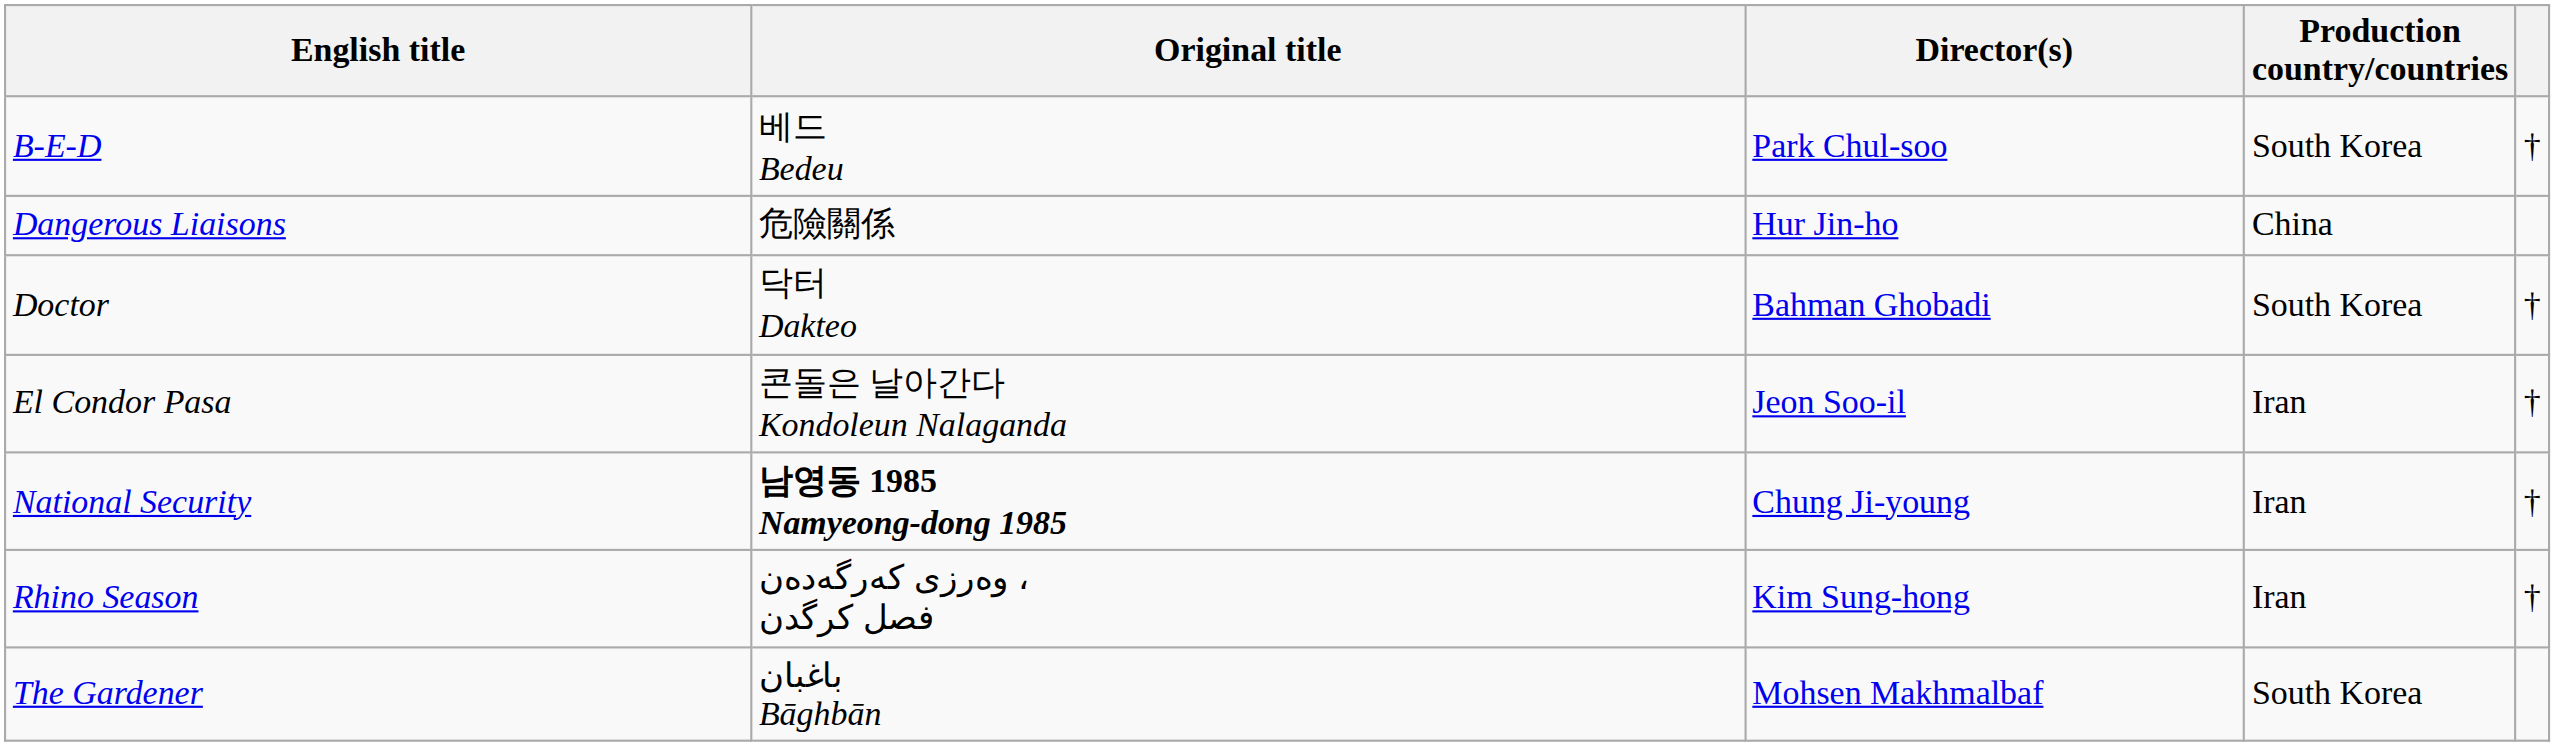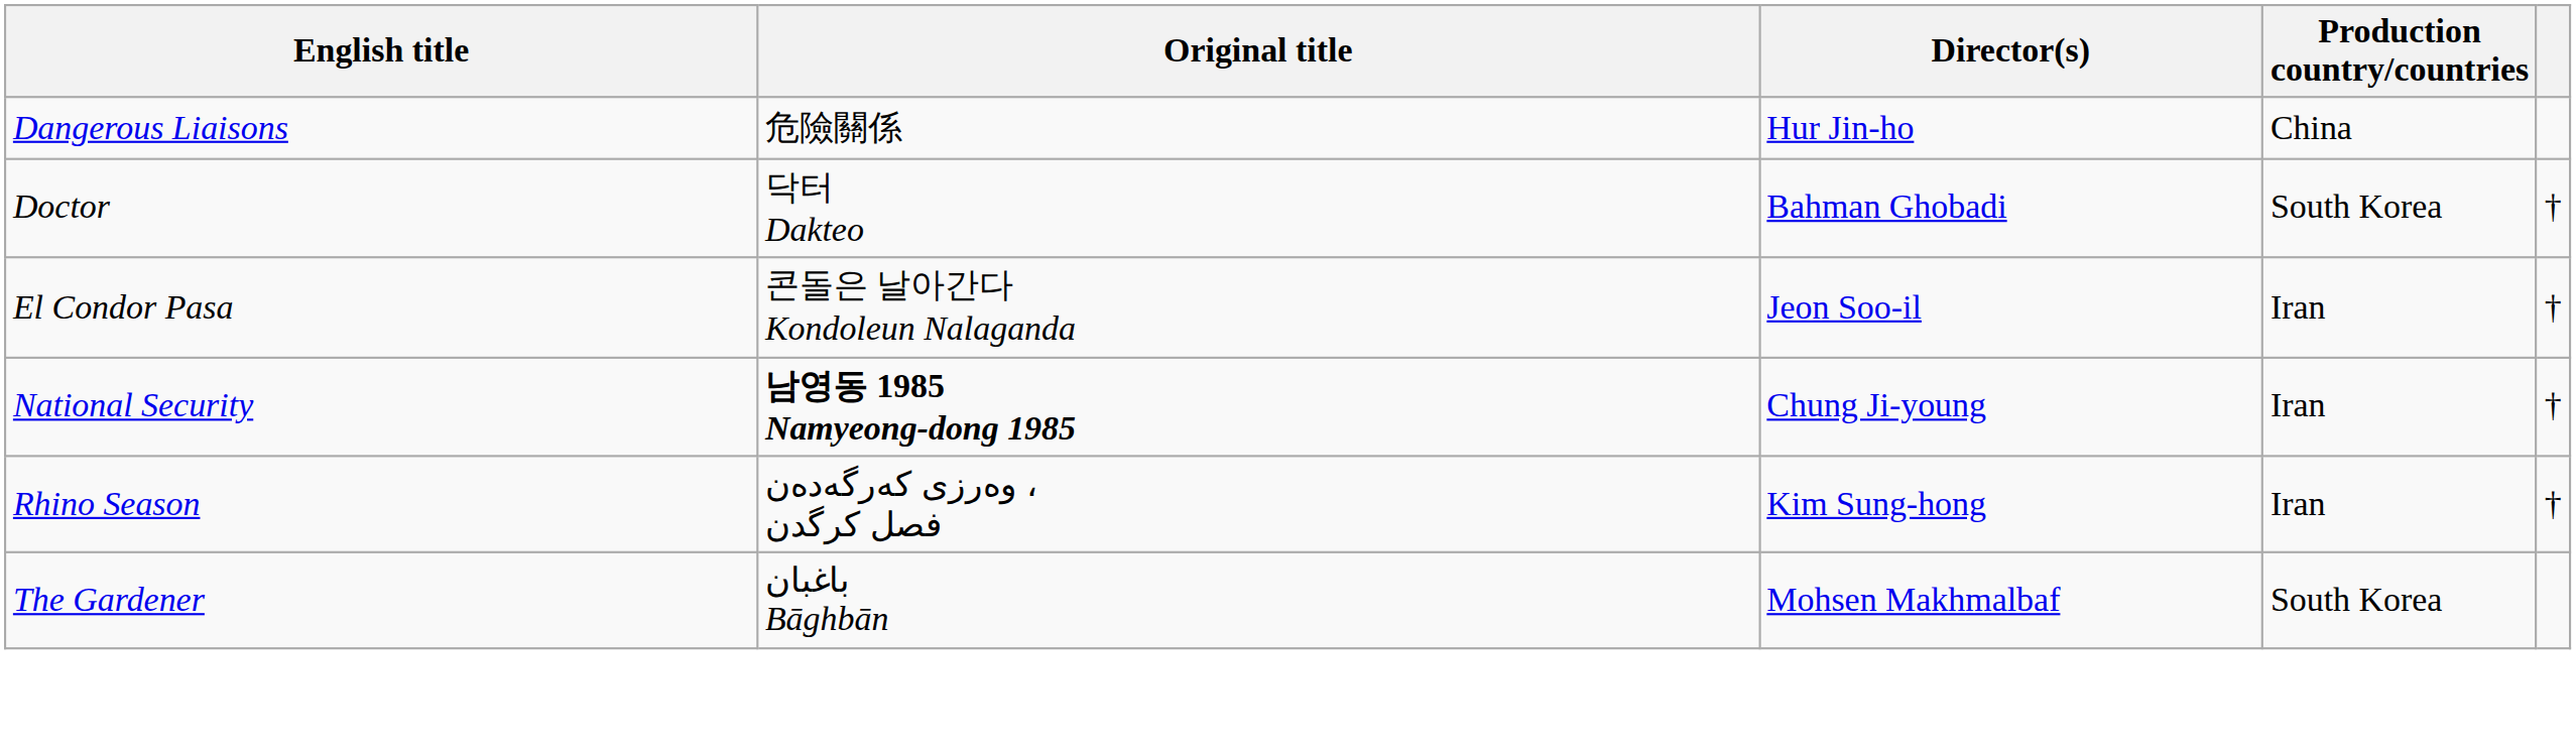 <table class="sortable wikitable" width="95%" cellpadding="5">
 <tr>
 <th width="30%">English title</th>
 <th width="40%">Original title</th>
 <th width="20%">Director(s)</th>
 <th width="10%">Production country/countries</th>
 <th width="3%"></th>
-</tr>
-<tr>
-<td><em><a href='#'>B-E-D</a></em></td>
-<td>베드<br><em>Bedeu</em></td>
-<td><a href='#'>Park Chul-soo</a></td>
-<td>South Korea</td>
-<td>†</td>
 </tr>
 <tr>
 <td><em><a href='#'>Dangerous Liaisons</a></em></td>
 <td>危險關係</td>
 <td><a href='#'>Hur Jin-ho</a></td>
 <td>China</td>
 <td></td>
 </tr>
 <tr>
 <td><em>Doctor</em></td>
 <td>닥터<br><em>Dakteo</em></td>
 <td><a href='#'>Bahman Ghobadi</a></td>
 <td>South Korea</td>
 <td>†</td>
 </tr>
 <tr>
 <td><em>El Condor Pasa</em></td>
 <td>콘돌은 날아간다<br><em>Kondoleun Nalaganda</em></td>
 <td><a href='#'>Jeon Soo-il</a></td>
 <td>Iran</td>
 <td>†</td>
 </tr>
 <tr>
 <td><em><a href='#'>National Security</a></em></td>
 <td><strong>남영동 1985<br><em>Namyeong-dong 1985</em></strong></td>
 <td><a href='#'>Chung Ji-young</a></td>
 <td>Iran</td>
 <td>†</td>
 </tr>
 <tr>
 <td><em><a href='#'>Rhino Season</a></em></td>
 <td>وەرزی کەرگەدەن ، <br>فصل کرگدن</td>
 <td><a href='#'>Kim Sung-hong</a></td>
 <td>Iran</td>
 <td>†</td>
 </tr>
 <tr>
 <td><em><a href='#'>The Gardener</a></em></td>
 <td>باغبان<br><em>Bāghbān</em></td>
 <td><a href='#'>Mohsen Makhmalbaf</a></td>
 <td>South Korea</td>
 <td></td>
 </tr>
 </table>
